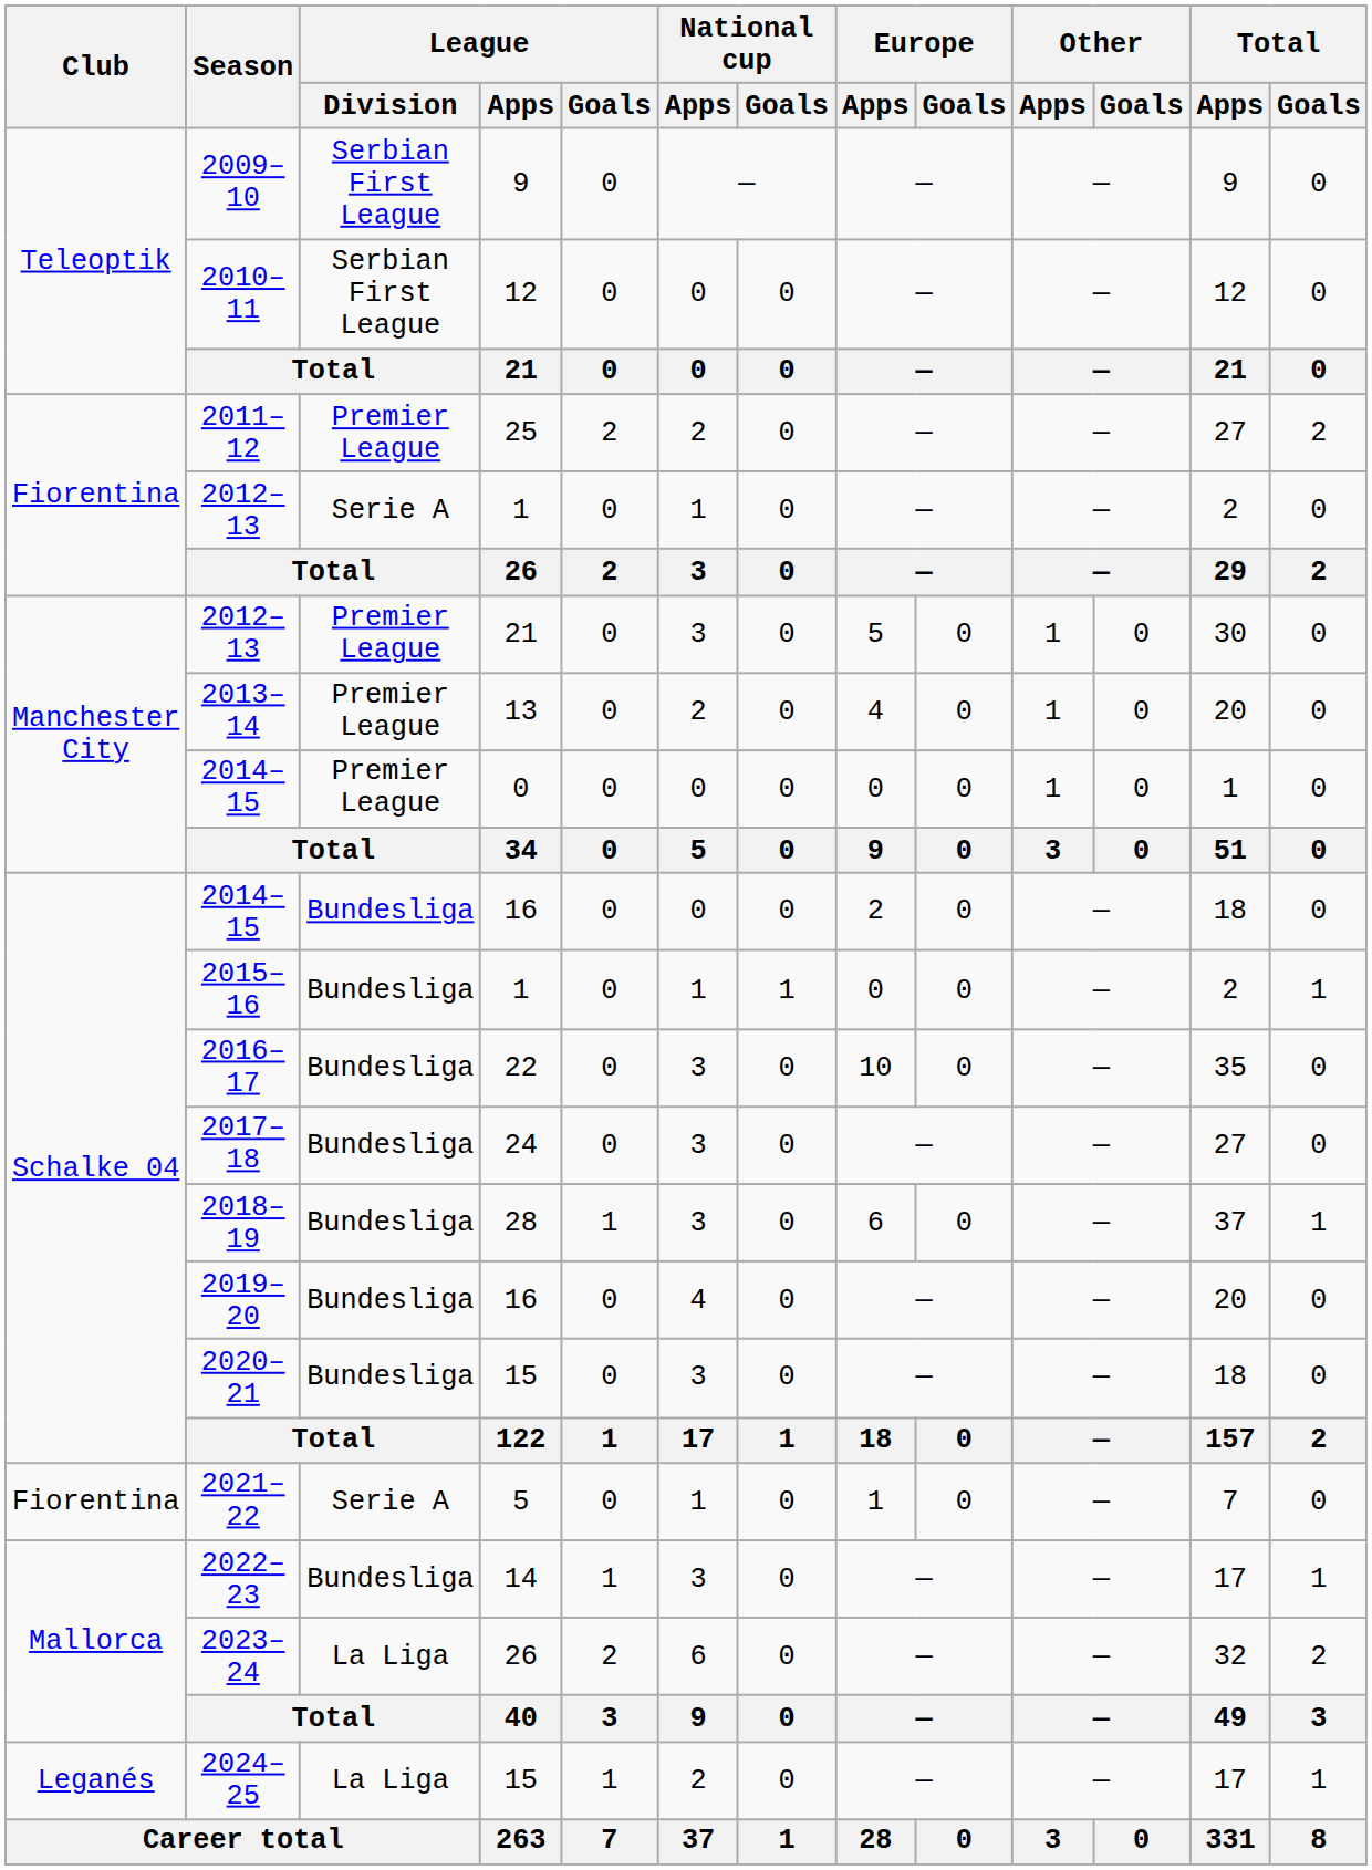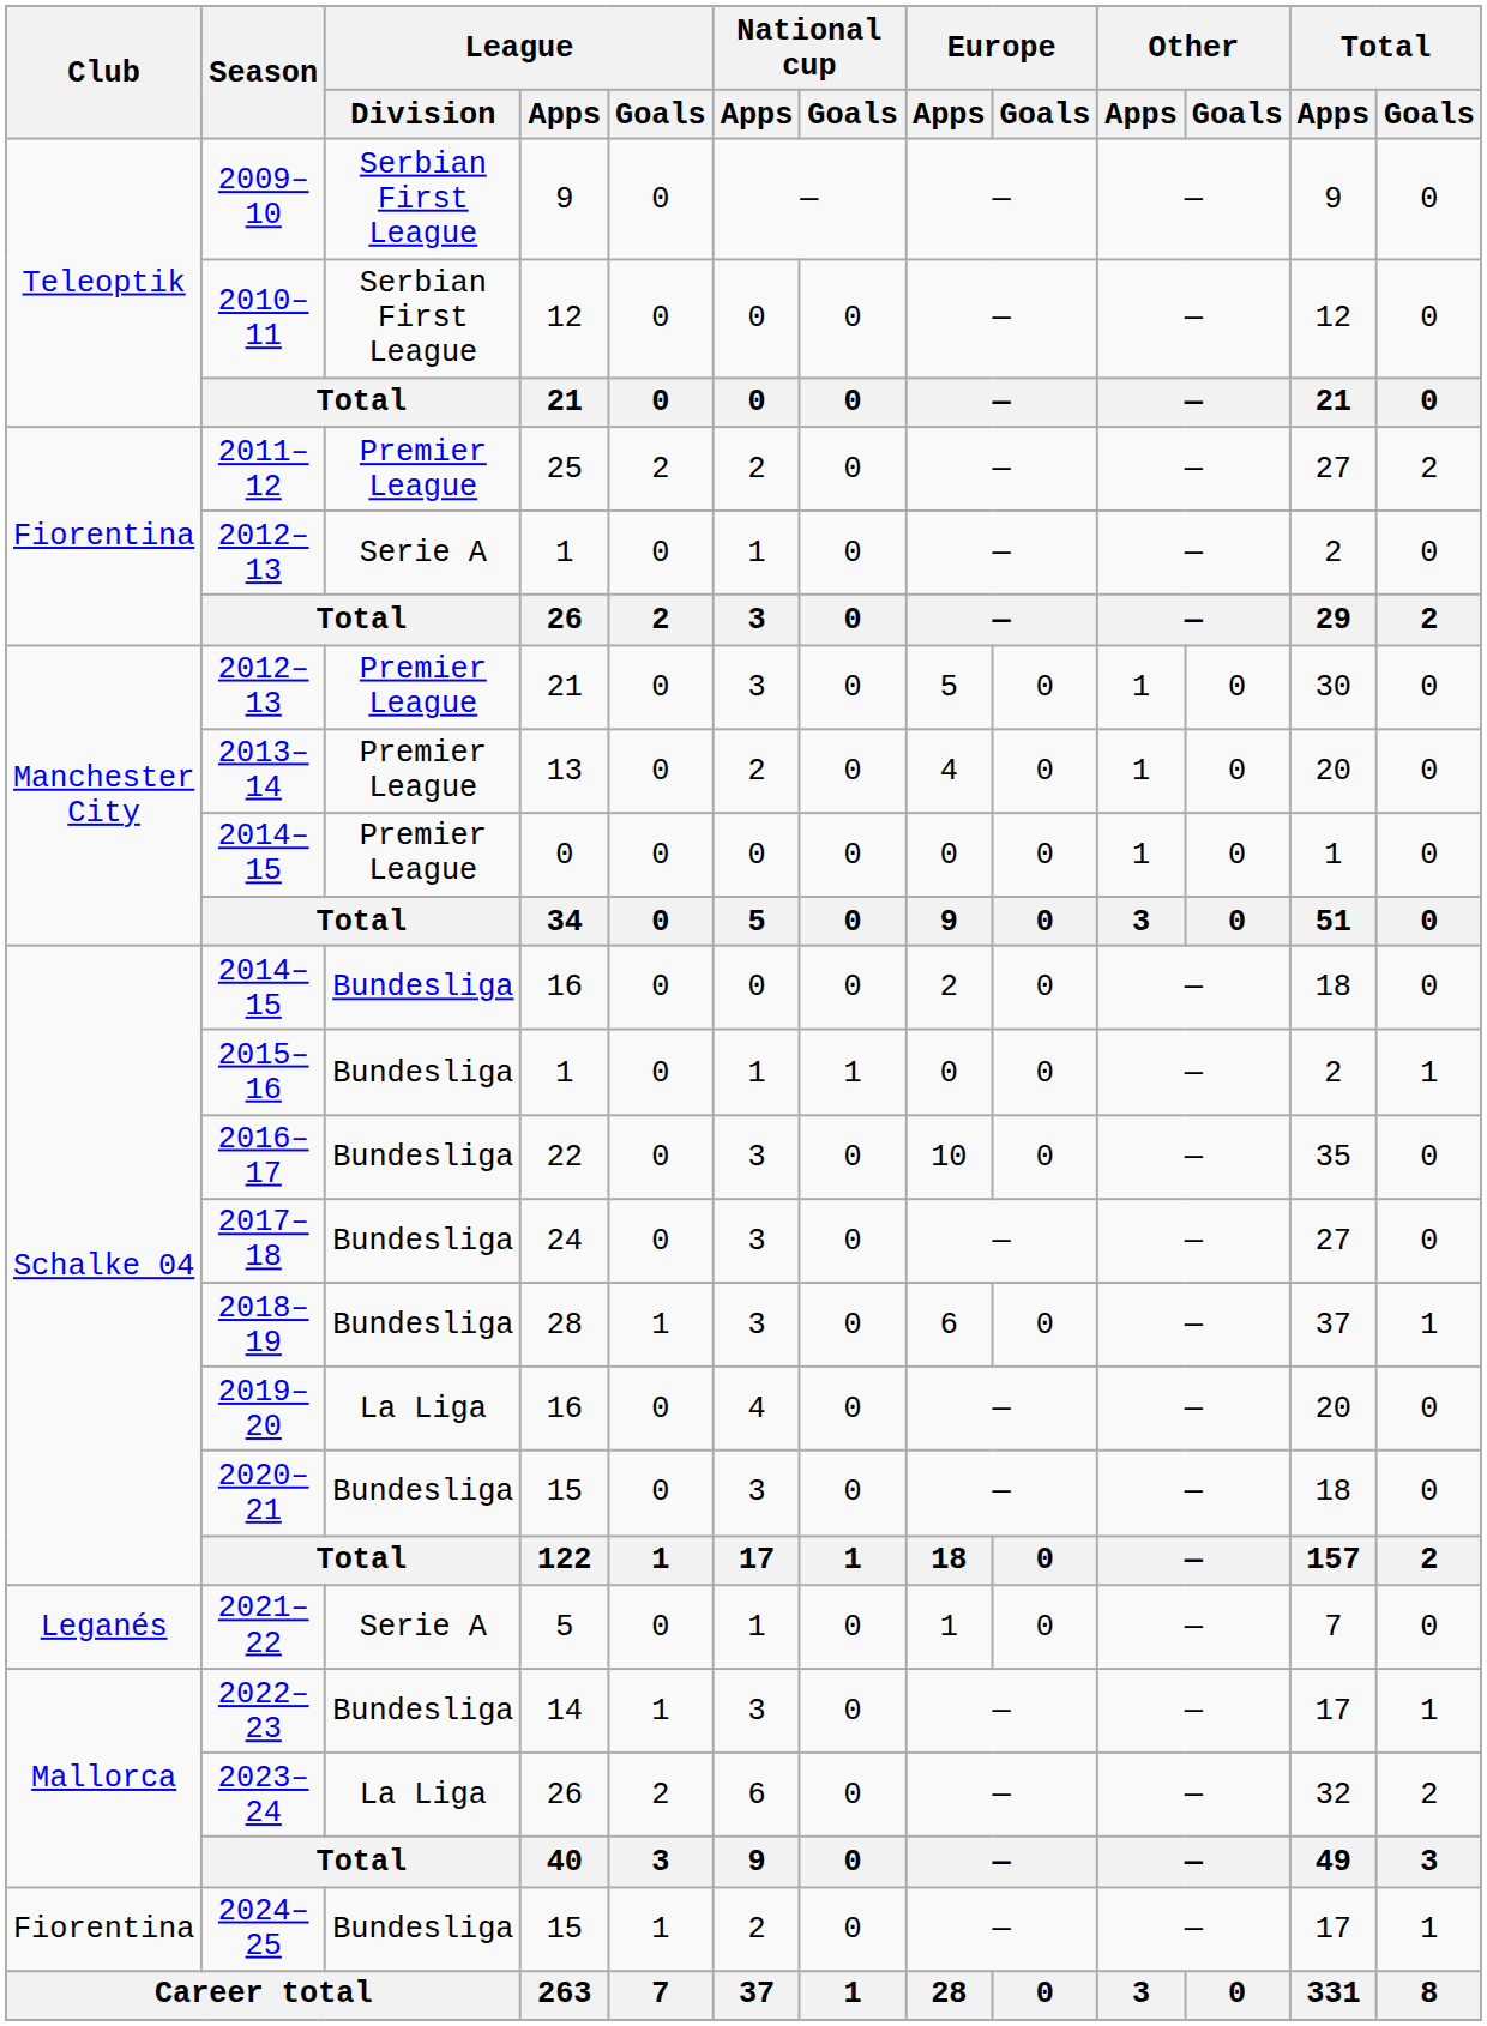 <table class="wikitable" style="text-align:center">
 <tr>
 <th rowspan="2">Club</th>
 <th rowspan="2">Season</th>
 <th colspan="3">League</th>
 <th colspan="2">National cup</th>
 <th colspan="2">Europe</th>
 <th colspan="2">Other</th>
 <th colspan="2">Total</th>
 </tr>
 <tr>
 <th>Division</th>
 <th>Apps</th>
 <th>Goals</th>
 <th>Apps</th>
 <th>Goals</th>
 <th>Apps</th>
 <th>Goals</th>
 <th>Apps</th>
 <th>Goals</th>
 <th>Apps</th>
 <th>Goals</th>
 </tr>
 <tr>
 <td rowspan="3"><a href='#'>Teleoptik</a></td>
 <td><a href='#'>2009–10</a></td>
 <td><a href='#'>Serbian First League</a></td>
 <td>9</td>
 <td>0</td>
 <td colspan="2">—</td>
 <td colspan="2">—</td>
 <td colspan="2">—</td>
 <td>9</td>
 <td>0</td>
 </tr>
 <tr>
 <td><a href='#'>2010–11</a></td>
 <td>Serbian First League</td>
 <td>12</td>
 <td>0</td>
 <td>0</td>
 <td>0</td>
 <td colspan="2">—</td>
 <td colspan="2">—</td>
 <td>12</td>
 <td>0</td>
 </tr>
 <tr>
 <th colspan="2">Total</th>
 <th>21</th>
 <th>0</th>
 <th>0</th>
 <th>0</th>
 <th colspan="2">—</th>
 <th colspan="2">—</th>
 <th>21</th>
 <th>0</th>
 </tr>
 <tr>
 <td rowspan="3"><a href='#'>Fiorentina</a></td>
 <td><a href='#'>2011–12</a></td>
 <td><a href='#'>Premier League</a></td>
 <td>25</td>
 <td>2</td>
 <td>2</td>
 <td>0</td>
 <td colspan="2">—</td>
 <td colspan="2">—</td>
 <td>27</td>
 <td>2</td>
 </tr>
 <tr>
 <td><a href='#'>2012–13</a></td>
 <td>Serie A</td>
 <td>1</td>
 <td>0</td>
 <td>1</td>
 <td>0</td>
 <td colspan="2">—</td>
 <td colspan="2">—</td>
 <td>2</td>
 <td>0</td>
 </tr>
 <tr>
 <th colspan="2">Total</th>
 <th>26</th>
 <th>2</th>
 <th>3</th>
 <th>0</th>
 <th colspan="2">—</th>
 <th colspan="2">—</th>
 <th>29</th>
 <th>2</th>
 </tr>
 <tr>
 <td rowspan="4"><a href='#'>Manchester City</a></td>
 <td><a href='#'>2012–13</a></td>
 <td><a href='#'>Premier League</a></td>
 <td>21</td>
 <td>0</td>
 <td>3</td>
 <td>0</td>
 <td>5</td>
 <td>0</td>
 <td>1</td>
 <td>0</td>
 <td>30</td>
 <td>0</td>
 </tr>
 <tr>
 <td><a href='#'>2013–14</a></td>
 <td>Premier League</td>
 <td>13</td>
 <td>0</td>
 <td>2</td>
 <td>0</td>
 <td>4</td>
 <td>0</td>
 <td>1</td>
 <td>0</td>
 <td>20</td>
 <td>0</td>
 </tr>
 <tr>
 <td><a href='#'>2014–15</a></td>
 <td>Premier League</td>
 <td>0</td>
 <td>0</td>
 <td>0</td>
 <td>0</td>
 <td>0</td>
 <td>0</td>
 <td>1</td>
 <td>0</td>
 <td>1</td>
 <td>0</td>
 </tr>
 <tr>
 <th colspan="2">Total</th>
 <th>34</th>
 <th>0</th>
 <th>5</th>
 <th>0</th>
 <th>9</th>
 <th>0</th>
 <th>3</th>
 <th>0</th>
 <th>51</th>
 <th>0</th>
 </tr>
 <tr>
 <td rowspan="8"><a href='#'>Schalke 04</a></td>
 <td><a href='#'>2014–15</a></td>
 <td><a href='#'>Bundesliga</a></td>
 <td>16</td>
 <td>0</td>
 <td>0</td>
 <td>0</td>
 <td>2</td>
 <td>0</td>
 <td colspan="2">—</td>
 <td>18</td>
 <td>0</td>
 </tr>
 <tr>
 <td><a href='#'>2015–16</a></td>
 <td>Bundesliga</td>
 <td>1</td>
 <td>0</td>
 <td>1</td>
 <td>1</td>
 <td>0</td>
 <td>0</td>
 <td colspan="2">—</td>
 <td>2</td>
 <td>1</td>
 </tr>
 <tr>
 <td><a href='#'>2016–17</a></td>
 <td>Bundesliga</td>
 <td>22</td>
 <td>0</td>
 <td>3</td>
 <td>0</td>
 <td>10</td>
 <td>0</td>
 <td colspan="2">—</td>
 <td>35</td>
 <td>0</td>
 </tr>
 <tr>
 <td><a href='#'>2017–18</a></td>
 <td>Bundesliga</td>
 <td>24</td>
 <td>0</td>
 <td>3</td>
 <td>0</td>
 <td colspan="2">—</td>
 <td colspan="2">—</td>
 <td>27</td>
 <td>0</td>
 </tr>
 <tr>
 <td><a href='#'>2018–19</a></td>
 <td>Bundesliga</td>
 <td>28</td>
 <td>1</td>
 <td>3</td>
 <td>0</td>
 <td>6</td>
 <td>0</td>
 <td colspan="2">—</td>
 <td>37</td>
 <td>1</td>
 </tr>
 <tr>
 <td><a href='#'>2019–20</a></td>
-<td>Bundesliga</td>
+<td>La Liga</td>
 <td>16</td>
 <td>0</td>
 <td>4</td>
 <td>0</td>
 <td colspan="2">—</td>
 <td colspan="2">—</td>
 <td>20</td>
 <td>0</td>
 </tr>
 <tr>
 <td><a href='#'>2020–21</a></td>
 <td>Bundesliga</td>
 <td>15</td>
 <td>0</td>
 <td>3</td>
 <td>0</td>
 <td colspan="2">—</td>
 <td colspan="2">—</td>
 <td>18</td>
 <td>0</td>
 </tr>
 <tr>
 <th colspan="2">Total</th>
 <th>122</th>
 <th>1</th>
 <th>17</th>
 <th>1</th>
 <th>18</th>
 <th>0</th>
 <th colspan="2">—</th>
 <th>157</th>
 <th>2</th>
 </tr>
 <tr>
-<td>Fiorentina</td>
+<td><a href='#'>Leganés</a></td>
 <td><a href='#'>2021–22</a></td>
 <td>Serie A</td>
 <td>5</td>
 <td>0</td>
 <td>1</td>
 <td>0</td>
 <td>1</td>
 <td>0</td>
 <td colspan="2">—</td>
 <td>7</td>
 <td>0</td>
 </tr>
 <tr>
 <td rowspan="3"><a href='#'>Mallorca</a></td>
 <td><a href='#'>2022–23</a></td>
 <td>Bundesliga</td>
 <td>14</td>
 <td>1</td>
 <td>3</td>
 <td>0</td>
 <td colspan="2">—</td>
 <td colspan="2">—</td>
 <td>17</td>
 <td>1</td>
 </tr>
 <tr>
 <td><a href='#'>2023–24</a></td>
 <td>La Liga</td>
 <td>26</td>
 <td>2</td>
 <td>6</td>
 <td>0</td>
 <td colspan="2">—</td>
 <td colspan="2">—</td>
 <td>32</td>
 <td>2</td>
 </tr>
 <tr>
 <th colspan="2">Total</th>
 <th>40</th>
 <th>3</th>
 <th>9</th>
 <th>0</th>
 <th colspan="2">—</th>
 <th colspan="2">—</th>
 <th>49</th>
 <th>3</th>
 </tr>
 <tr>
-<td><a href='#'>Leganés</a></td>
+<td>Fiorentina</td>
 <td><a href='#'>2024–25</a></td>
-<td>La Liga</td>
+<td>Bundesliga</td>
 <td>15</td>
 <td>1</td>
 <td>2</td>
 <td>0</td>
 <td colspan="2">—</td>
 <td colspan="2">—</td>
 <td>17</td>
 <td>1</td>
 </tr>
 <tr>
 <th colspan="3">Career total</th>
 <th>263</th>
 <th>7</th>
 <th>37</th>
 <th>1</th>
 <th>28</th>
 <th>0</th>
 <th>3</th>
 <th>0</th>
 <th>331</th>
 <th>8</th>
 </tr>
 </table>
